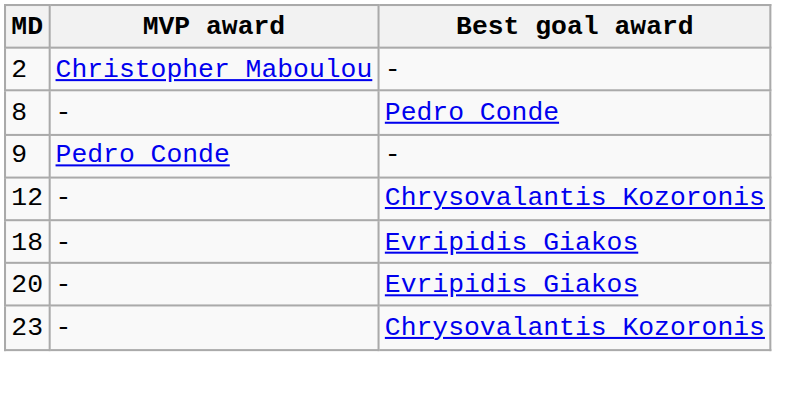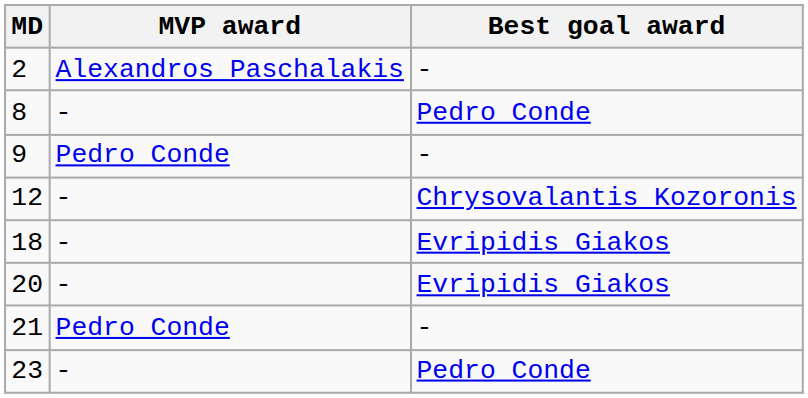 <table class="wikitable">
 <tr>
 <th>MD</th>
 <th>MVP award</th>
 <th>Best goal award</th>
 </tr>
 <tr>
 <td>2</td>
-<td><a href='#'>Christopher Maboulou</a></td>
+<td><a href='#'>Alexandros Paschalakis</a></td>
 <td>-</td>
 </tr>
 <tr>
 <td>8</td>
 <td>-</td>
 <td><a href='#'>Pedro Conde</a></td>
 </tr>
 <tr>
 <td>9</td>
 <td><a href='#'>Pedro Conde</a></td>
 <td>-</td>
 </tr>
 <tr>
 <td>12</td>
 <td>-</td>
 <td><a href='#'>Chrysovalantis Kozoronis</a></td>
 </tr>
 <tr>
 <td>18</td>
 <td>-</td>
 <td><a href='#'>Evripidis Giakos</a></td>
 </tr>
 <tr>
 <td>20</td>
 <td>-</td>
 <td><a href='#'>Evripidis Giakos</a></td>
 </tr>
 <tr>
+<td>21</td>
+<td><a href='#'>Pedro Conde</a></td>
+<td>-</td>
+</tr>
+<tr>
 <td>23</td>
 <td>-</td>
-<td><a href='#'>Chrysovalantis Kozoronis</a></td>
+<td><a href='#'>Pedro Conde</a></td>
 </tr>
 </table>
